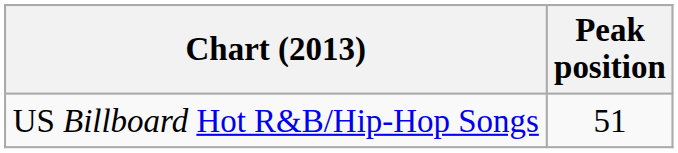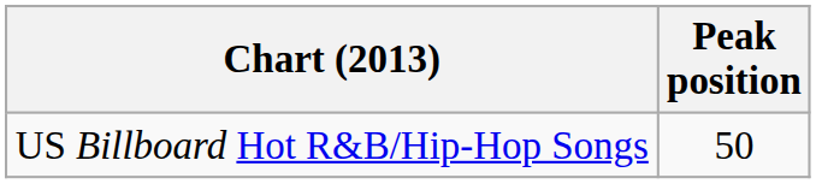 <table class="wikitable">
 <tr>
 <th>Chart (2013)</th>
 <th>Peak<br>position</th>
 </tr>
 <tr>
 <td>US <em>Billboard</em> <a href='#'>Hot R&B/Hip-Hop Songs</a></td>
-<td style="text-align:center;">51</td>
+<td style="text-align:center;">50</td>
 </tr>
 </table>
